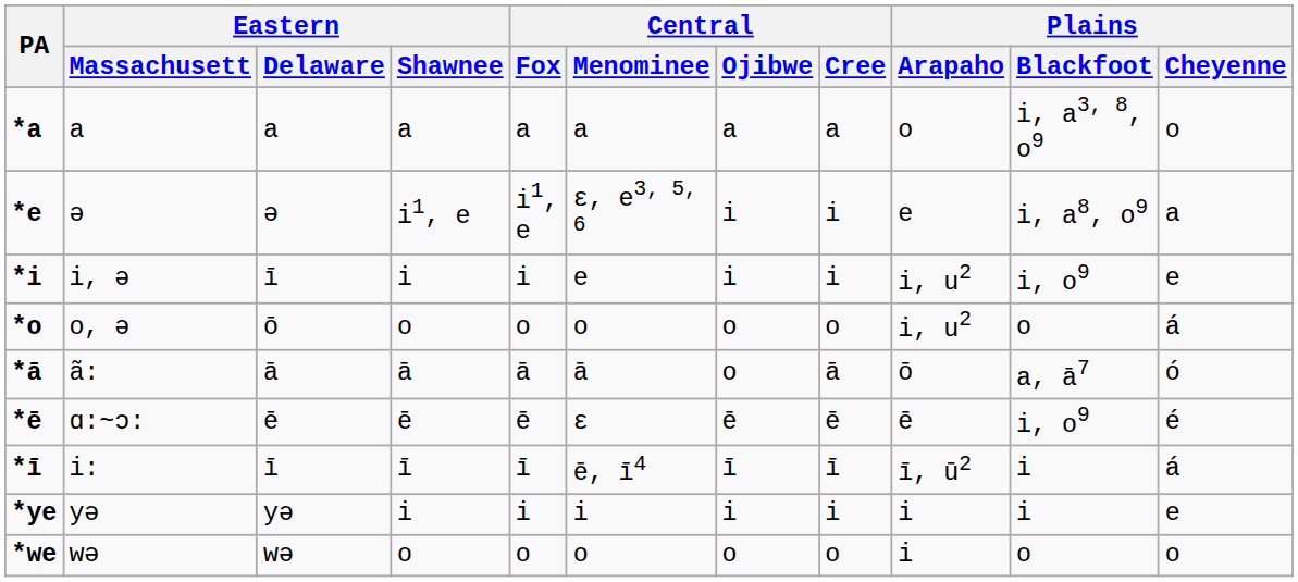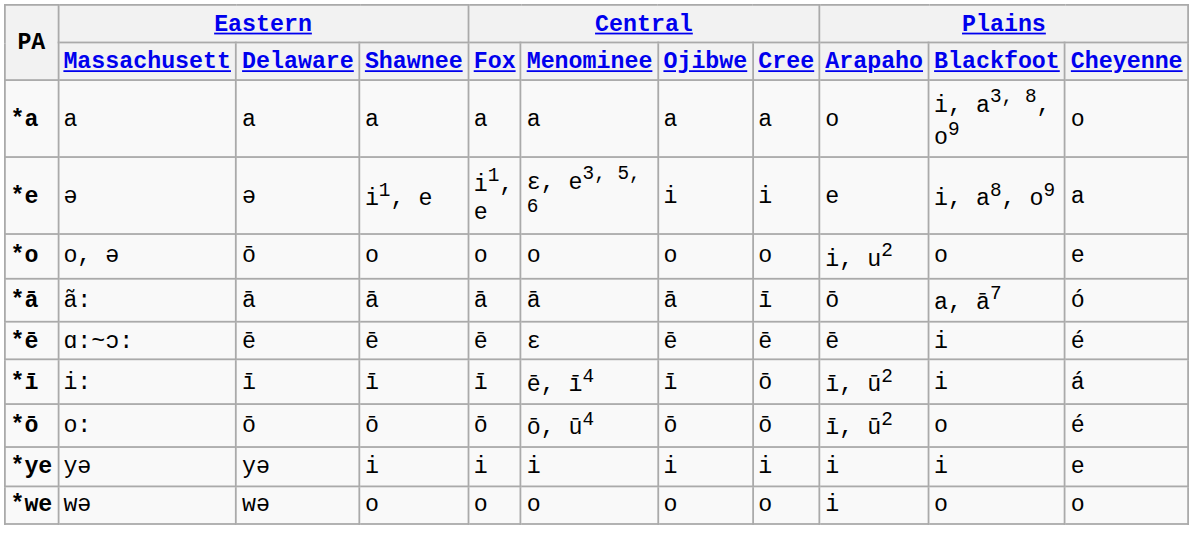 <table class="wikitable">
 <tr>
 <th rowspan="2">PA</th>
 <th colspan="3"><a href='#'>Eastern</a></th>
 <th colspan="4"><a href='#'>Central</a></th>
 <th colspan="3"><a href='#'>Plains</a></th>
 </tr>
 <tr>
 <th><a href='#'>Massachusett</a></th>
 <th><a href='#'>Delaware</a></th>
 <th><a href='#'>Shawnee</a></th>
 <th><a href='#'>Fox</a></th>
 <th><a href='#'>Menominee</a></th>
 <th><a href='#'>Ojibwe</a></th>
 <th><a href='#'>Cree</a></th>
 <th><a href='#'>Arapaho</a></th>
 <th><a href='#'>Blackfoot</a></th>
 <th><a href='#'>Cheyenne</a></th>
 </tr>
 <tr>
 <td><strong>*a</strong></td>
 <td>a</td>
 <td>a</td>
 <td>a</td>
 <td>a</td>
 <td>a</td>
 <td>a</td>
 <td>a</td>
 <td>o</td>
 <td>i, a<sup>3, 8</sup>, o<sup>9</sup></td>
 <td>o</td>
 </tr>
 <tr>
 <td><strong>*e</strong></td>
 <td>ə</td>
 <td>ə</td>
 <td>i<sup>1</sup>, e</td>
 <td>i<sup>1</sup>, e</td>
 <td>ɛ, e<sup>3, 5, 6</sup></td>
 <td>i</td>
 <td>i</td>
 <td>e</td>
 <td>i, a<sup>8</sup>, o<sup>9</sup></td>
 <td>a</td>
 </tr>
 <tr>
-<td><strong>*i</strong></td>
-<td>i, ə</td>
-<td>ī</td>
-<td>i</td>
-<td>i</td>
-<td>e</td>
-<td>i</td>
-<td>i</td>
-<td>i, u<sup>2</sup></td>
-<td>i, o<sup>9</sup></td>
-<td>e</td>
-</tr>
-<tr>
 <td><strong>*o</strong></td>
 <td>o, ə</td>
 <td>ō</td>
 <td>o</td>
 <td>o</td>
 <td>o</td>
 <td>o</td>
 <td>o</td>
 <td>i, u<sup>2</sup></td>
 <td>o</td>
-<td>á</td>
+<td>e</td>
 </tr>
 <tr>
 <td><strong>*ā</strong></td>
 <td>ã:</td>
 <td>ā</td>
 <td>ā</td>
 <td>ā</td>
 <td>ā</td>
-<td>o</td>
 <td>ā</td>
+<td>ī</td>
 <td>ō</td>
 <td>a, ā<sup>7</sup></td>
 <td>ó</td>
 </tr>
 <tr>
 <td><strong>*ē</strong></td>
 <td>ɑ:~ɔ:</td>
 <td>ē</td>
 <td>ē</td>
 <td>ē</td>
 <td>ɛ</td>
 <td>ē</td>
 <td>ē</td>
 <td>ē</td>
-<td>i, o<sup>9</sup></td>
+<td>i</td>
 <td>é</td>
 </tr>
 <tr>
 <td><strong>*ī</strong></td>
 <td>i:</td>
 <td>ī</td>
 <td>ī</td>
 <td>ī</td>
 <td>ē, ī<sup>4</sup></td>
 <td>ī</td>
-<td>ī</td>
+<td>ō</td>
 <td>ī, ū<sup>2</sup></td>
 <td>i</td>
 <td>á</td>
+</tr>
+<tr>
+<td><strong>*ō</strong></td>
+<td>o:</td>
+<td>ō</td>
+<td>ō</td>
+<td>ō</td>
+<td>ō, ū<sup>4</sup></td>
+<td>ō</td>
+<td>ō</td>
+<td>ī, ū<sup>2</sup></td>
+<td>o</td>
+<td>é</td>
 </tr>
 <tr>
 <td><strong>*ye</strong></td>
 <td>yə</td>
 <td>yə</td>
 <td>i</td>
 <td>i</td>
 <td>i</td>
 <td>i</td>
 <td>i</td>
 <td>i</td>
 <td>i</td>
 <td>e</td>
 </tr>
 <tr>
 <td><strong>*we</strong></td>
 <td>wə</td>
 <td>wə</td>
 <td>o</td>
 <td>o</td>
 <td>o</td>
 <td>o</td>
 <td>o</td>
 <td>i</td>
 <td>o</td>
 <td>o</td>
 </tr>
 </table>
